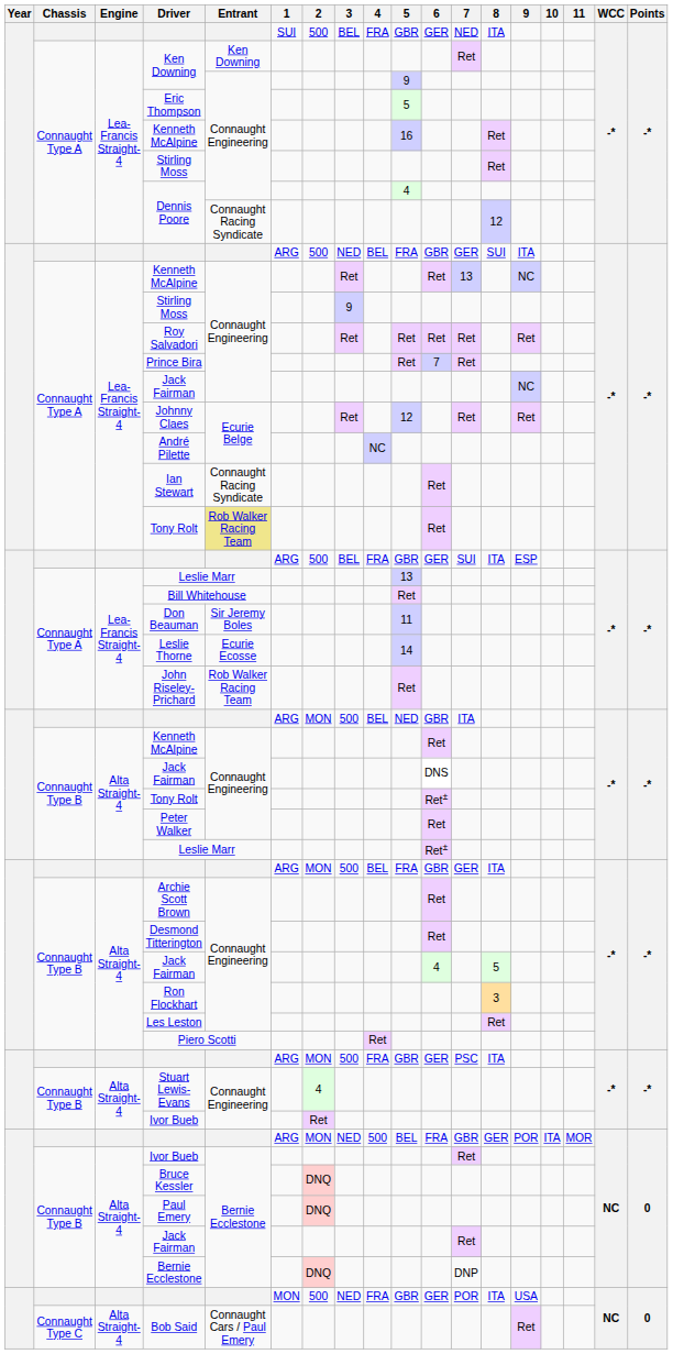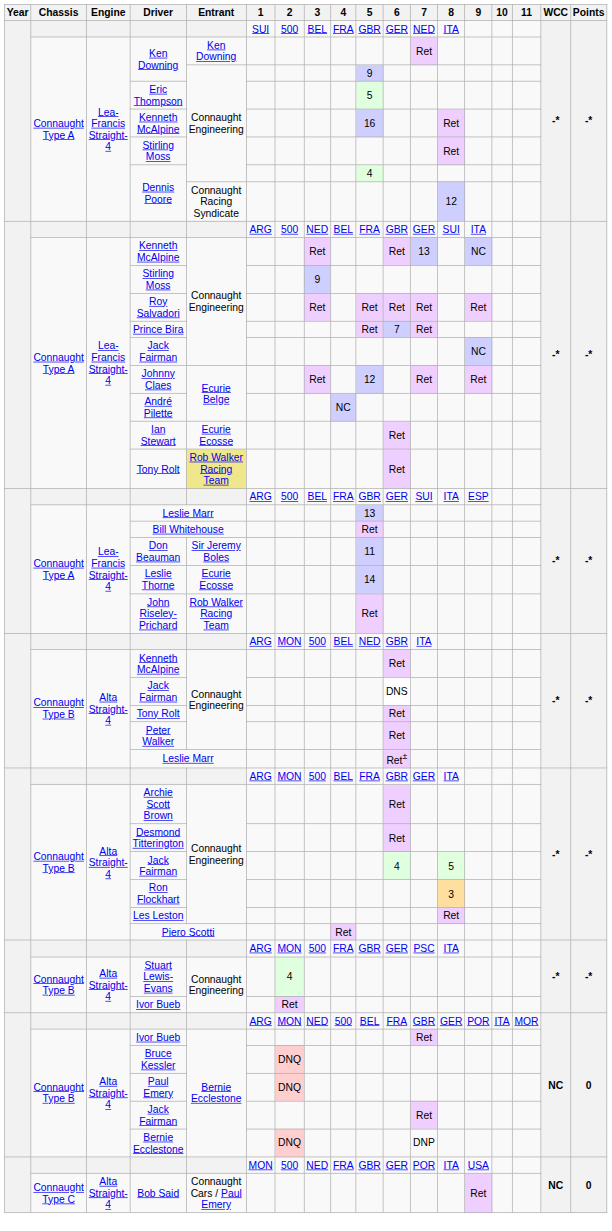 <table class="wikitable" style="text-align:center; font-size:95%">
 <tr>
 <th>Year</th>
 <th>Chassis</th>
 <th>Engine</th>
 <th>Driver</th>
 <th>Entrant</th>
 <th>1</th>
 <th>2</th>
 <th>3</th>
 <th>4</th>
 <th>5</th>
 <th>6</th>
 <th>7</th>
 <th>8</th>
 <th>9</th>
 <th>10</th>
 <th>11</th>
 <th>WCC</th>
 <th>Points</th>
 </tr>
 <tr>
 <th rowspan="8"></th>
 <th></th>
 <th></th>
 <th></th>
 <th></th>
 <td><a href='#'>SUI</a></td>
 <td><a href='#'>500</a></td>
 <td><a href='#'>BEL</a></td>
 <td><a href='#'>FRA</a></td>
 <td><a href='#'>GBR</a></td>
 <td><a href='#'>GER</a></td>
 <td><a href='#'>NED</a></td>
 <td><a href='#'>ITA</a></td>
 <td></td>
 <td></td>
 <td></td>
 <th rowspan="8">-*</th>
 <th rowspan="8">-*</th>
 </tr>
 <tr>
 <td rowspan="7"><a href='#'>Connaught Type A</a></td>
 <td rowspan="7"><a href='#'>Lea-Francis</a> <a href='#'>Straight-4</a></td>
 <td rowspan=2><a href='#'>Ken Downing</a></td>
 <td><a href='#'>Ken Downing</a></td>
 <td></td>
 <td></td>
 <td></td>
 <td></td>
 <td></td>
 <td></td>
 <td style="background:#EFCFFF;">Ret</td>
 <td></td>
 <td></td>
 <td></td>
 <td></td>
 </tr>
 <tr>
 <td rowspan="5">Connaught Engineering</td>
 <td></td>
 <td></td>
 <td></td>
 <td></td>
 <td style="background:#CFCFFF;">9</td>
 <td></td>
 <td></td>
 <td></td>
 <td></td>
 <td></td>
 <td></td>
 </tr>
 <tr>
 <td><a href='#'>Eric Thompson</a></td>
 <td></td>
 <td></td>
 <td></td>
 <td></td>
 <td style="background:#DFFFDF;">5</td>
 <td></td>
 <td></td>
 <td></td>
 <td></td>
 <td></td>
 <td></td>
 </tr>
 <tr>
 <td><a href='#'>Kenneth McAlpine</a></td>
 <td></td>
 <td></td>
 <td></td>
 <td></td>
 <td style="background:#CFCFFF;">16</td>
 <td></td>
 <td></td>
 <td style="background:#EFCFFF;">Ret</td>
 <td></td>
 <td></td>
 <td></td>
 </tr>
 <tr>
 <td><a href='#'>Stirling Moss</a></td>
 <td></td>
 <td></td>
 <td></td>
 <td></td>
 <td></td>
 <td></td>
 <td></td>
 <td style="background:#EFCFFF;">Ret</td>
 <td></td>
 <td></td>
 <td></td>
 </tr>
 <tr>
 <td rowspan="2"><a href='#'>Dennis Poore</a></td>
 <td></td>
 <td></td>
 <td></td>
 <td></td>
 <td style="background:#DFFFDF;">4</td>
 <td></td>
 <td></td>
 <td></td>
 <td></td>
 <td></td>
 <td></td>
 </tr>
 <tr>
 <td>Connaught Racing Syndicate</td>
 <td></td>
 <td></td>
 <td></td>
 <td></td>
 <td></td>
 <td></td>
 <td></td>
 <td style="background:#CFCFFF;">12</td>
 <td></td>
 <td></td>
 <td></td>
 </tr>
 <tr>
 <th rowspan="10"></th>
 <th></th>
 <th></th>
 <th></th>
 <th></th>
 <td><a href='#'>ARG</a></td>
 <td><a href='#'>500</a></td>
 <td><a href='#'>NED</a></td>
 <td><a href='#'>BEL</a></td>
 <td><a href='#'>FRA</a></td>
 <td><a href='#'>GBR</a></td>
 <td><a href='#'>GER</a></td>
 <td><a href='#'>SUI</a></td>
 <td><a href='#'>ITA</a></td>
 <td></td>
 <td></td>
 <th rowspan="10">-*</th>
 <th rowspan="10">-*</th>
 </tr>
 <tr>
 <td rowspan="9"><a href='#'>Connaught Type A</a></td>
 <td rowspan="9"><a href='#'>Lea-Francis</a> <a href='#'>Straight-4</a></td>
 <td><a href='#'>Kenneth McAlpine</a></td>
 <td rowspan="5">Connaught Engineering</td>
 <td></td>
 <td></td>
 <td style="background:#EFCFFF;">Ret</td>
 <td></td>
 <td></td>
 <td style="background:#EFCFFF;">Ret</td>
 <td style="background:#CFCFFF;">13</td>
 <td></td>
 <td style="background:#CFCFFF;">NC</td>
 <td></td>
 <td></td>
 </tr>
 <tr>
 <td><a href='#'>Stirling Moss</a></td>
 <td></td>
 <td></td>
 <td style="background:#CFCFFF;">9</td>
 <td></td>
 <td></td>
 <td></td>
 <td></td>
 <td></td>
 <td></td>
 <td></td>
 <td></td>
 </tr>
 <tr>
 <td><a href='#'>Roy Salvadori</a></td>
 <td></td>
 <td></td>
 <td style="background:#EFCFFF;">Ret</td>
 <td></td>
 <td style="background:#EFCFFF;">Ret</td>
 <td style="background:#EFCFFF;">Ret</td>
 <td style="background:#EFCFFF;">Ret</td>
 <td></td>
 <td style="background:#EFCFFF;">Ret</td>
 <td></td>
 <td></td>
 </tr>
 <tr>
 <td><a href='#'>Prince Bira</a></td>
 <td></td>
 <td></td>
 <td></td>
 <td></td>
 <td style="background:#EFCFFF;">Ret</td>
 <td style="background:#CFCFFF;">7</td>
 <td style="background:#EFCFFF;">Ret</td>
 <td></td>
 <td></td>
 <td></td>
 <td></td>
 </tr>
 <tr>
 <td><a href='#'>Jack Fairman</a></td>
 <td></td>
 <td></td>
 <td></td>
 <td></td>
 <td></td>
 <td></td>
 <td></td>
 <td></td>
 <td style="background:#CFCFFF;">NC</td>
 <td></td>
 <td></td>
 </tr>
 <tr>
 <td><a href='#'>Johnny Claes</a></td>
 <td rowspan="2"><a href='#'>Ecurie Belge</a></td>
 <td></td>
 <td></td>
 <td style="background:#EFCFFF;">Ret</td>
 <td></td>
 <td style="background:#CFCFFF;">12</td>
 <td></td>
 <td style="background:#EFCFFF;">Ret</td>
 <td></td>
 <td style="background:#EFCFFF;">Ret</td>
 <td></td>
 <td></td>
 </tr>
 <tr>
 <td><a href='#'>André Pilette</a></td>
 <td></td>
 <td></td>
 <td></td>
 <td style="background:#CFCFFF;">NC</td>
 <td></td>
 <td></td>
 <td></td>
 <td></td>
 <td></td>
 <td></td>
 <td></td>
 </tr>
 <tr>
 <td><a href='#'>Ian Stewart</a></td>
-<td>Connaught Racing Syndicate</td>
+<td><a href='#'>Ecurie Ecosse</a></td>
 <td></td>
 <td></td>
 <td></td>
 <td></td>
 <td></td>
 <td style="background:#EFCFFF;">Ret</td>
 <td></td>
 <td></td>
 <td></td>
 <td></td>
 <td></td>
 </tr>
 <tr>
 <td><a href='#'>Tony Rolt</a></td>
 <td style="background: khaki;"><a href='#'>Rob Walker Racing Team</a></td>
 <td></td>
 <td></td>
 <td></td>
 <td></td>
 <td></td>
 <td style="background:#EFCFFF;">Ret</td>
 <td></td>
 <td></td>
 <td></td>
 <td></td>
 <td></td>
 </tr>
 <tr>
 <th rowspan="6"></th>
 <th></th>
 <th></th>
 <th></th>
 <th></th>
 <td><a href='#'>ARG</a></td>
 <td><a href='#'>500</a></td>
 <td><a href='#'>BEL</a></td>
 <td><a href='#'>FRA</a></td>
 <td><a href='#'>GBR</a></td>
 <td><a href='#'>GER</a></td>
 <td><a href='#'>SUI</a></td>
 <td><a href='#'>ITA</a></td>
 <td><a href='#'>ESP</a></td>
 <td></td>
 <td></td>
 <th rowspan="6">-*</th>
 <th rowspan="6">-*</th>
 </tr>
 <tr>
 <td rowspan="5"><a href='#'>Connaught Type A</a></td>
 <td rowspan="5"><a href='#'>Lea-Francis</a> <a href='#'>Straight-4</a></td>
 <td colspan=2><a href='#'>Leslie Marr</a></td>
 <td></td>
 <td></td>
 <td></td>
 <td></td>
 <td style="background:#CFCFFF;">13</td>
 <td></td>
 <td></td>
 <td></td>
 <td></td>
 <td></td>
 <td></td>
 </tr>
 <tr>
 <td colspan=2><a href='#'>Bill Whitehouse</a></td>
 <td></td>
 <td></td>
 <td></td>
 <td></td>
 <td style="background:#EFCFFF;">Ret</td>
 <td></td>
 <td></td>
 <td></td>
 <td></td>
 <td></td>
 <td></td>
 </tr>
 <tr>
 <td><a href='#'>Don Beauman</a></td>
 <td><a href='#'>Sir Jeremy Boles</a></td>
 <td></td>
 <td></td>
 <td></td>
 <td></td>
 <td style="background:#CFCFFF;">11</td>
 <td></td>
 <td></td>
 <td></td>
 <td></td>
 <td></td>
 <td></td>
 </tr>
 <tr>
 <td><a href='#'>Leslie Thorne</a></td>
 <td><a href='#'>Ecurie Ecosse</a></td>
 <td></td>
 <td></td>
 <td></td>
 <td></td>
 <td style="background:#CFCFFF;">14</td>
 <td></td>
 <td></td>
 <td></td>
 <td></td>
 <td></td>
 <td></td>
 </tr>
 <tr>
 <td><a href='#'>John Riseley-Prichard</a></td>
 <td><a href='#'>Rob Walker Racing Team</a></td>
 <td></td>
 <td></td>
 <td></td>
 <td></td>
 <td style="background:#EFCFFF;">Ret</td>
 <td></td>
 <td></td>
 <td></td>
 <td></td>
 <td></td>
 <td></td>
 </tr>
 <tr>
 <th rowspan="6"></th>
 <th></th>
 <th></th>
 <th></th>
 <th></th>
 <td><a href='#'>ARG</a></td>
 <td><a href='#'>MON</a></td>
 <td><a href='#'>500</a></td>
 <td><a href='#'>BEL</a></td>
 <td><a href='#'>NED</a></td>
 <td><a href='#'>GBR</a></td>
 <td><a href='#'>ITA</a></td>
 <td></td>
 <td></td>
 <td></td>
 <td></td>
 <th rowspan="6">-*</th>
 <th rowspan="6">-*</th>
 </tr>
 <tr>
 <td rowspan="5"><a href='#'>Connaught Type B</a></td>
 <td rowspan="5"><a href='#'>Alta</a> <a href='#'>Straight-4</a></td>
 <td><a href='#'>Kenneth McAlpine</a></td>
 <td rowspan="4">Connaught Engineering</td>
 <td></td>
 <td></td>
 <td></td>
 <td></td>
 <td></td>
 <td style="background:#EFCFFF;">Ret</td>
 <td></td>
 <td></td>
 <td></td>
 <td></td>
 <td></td>
 </tr>
 <tr>
 <td><a href='#'>Jack Fairman</a></td>
 <td></td>
 <td></td>
 <td></td>
 <td></td>
 <td></td>
 <td style="background:#ffffff;">DNS</td>
 <td></td>
 <td></td>
 <td></td>
 <td></td>
 <td></td>
 </tr>
 <tr>
 <td><a href='#'>Tony Rolt</a></td>
 <td></td>
 <td></td>
 <td></td>
 <td></td>
 <td></td>
-<td style="background:#EFCFFF;">Ret<sup>±</sup></td>
+<td style="background:#EFCFFF;">Ret</td>
 <td></td>
 <td></td>
 <td></td>
 <td></td>
 <td></td>
 </tr>
 <tr>
 <td><a href='#'>Peter Walker</a></td>
 <td></td>
 <td></td>
 <td></td>
 <td></td>
 <td></td>
 <td style="background:#EFCFFF;">Ret</td>
 <td></td>
 <td></td>
 <td></td>
 <td></td>
 <td></td>
 </tr>
 <tr>
 <td colspan=2><a href='#'>Leslie Marr</a></td>
 <td></td>
 <td></td>
 <td></td>
 <td></td>
 <td></td>
 <td style="background:#EFCFFF;">Ret<sup>±</sup></td>
 <td></td>
 <td></td>
 <td></td>
 <td></td>
 <td></td>
 </tr>
 <tr>
 <th rowspan="7"></th>
 <th></th>
 <th></th>
 <th></th>
 <th></th>
 <td><a href='#'>ARG</a></td>
 <td><a href='#'>MON</a></td>
 <td><a href='#'>500</a></td>
 <td><a href='#'>BEL</a></td>
 <td><a href='#'>FRA</a></td>
 <td><a href='#'>GBR</a></td>
 <td><a href='#'>GER</a></td>
 <td><a href='#'>ITA</a></td>
 <td></td>
 <td></td>
 <td></td>
 <th rowspan="7">-*</th>
 <th rowspan="7">-*</th>
 </tr>
 <tr>
 <td rowspan="6"><a href='#'>Connaught Type B</a></td>
 <td rowspan="6"><a href='#'>Alta</a> <a href='#'>Straight-4</a></td>
 <td><a href='#'>Archie Scott Brown</a></td>
 <td rowspan="5">Connaught Engineering</td>
 <td></td>
 <td></td>
 <td></td>
 <td></td>
 <td></td>
 <td style="background:#EFCFFF;">Ret</td>
 <td></td>
 <td></td>
 <td></td>
 <td></td>
 <td></td>
 </tr>
 <tr>
 <td><a href='#'>Desmond Titterington</a></td>
 <td></td>
 <td></td>
 <td></td>
 <td></td>
 <td></td>
 <td style="background:#EFCFFF;">Ret</td>
 <td></td>
 <td></td>
 <td></td>
 <td></td>
 <td></td>
 </tr>
 <tr>
 <td><a href='#'>Jack Fairman</a></td>
 <td></td>
 <td></td>
 <td></td>
 <td></td>
 <td></td>
 <td style="background:#DFFFDF;">4</td>
 <td></td>
 <td style="background:#DFFFDF;">5</td>
 <td></td>
 <td></td>
 <td></td>
 </tr>
 <tr>
 <td><a href='#'>Ron Flockhart</a></td>
 <td></td>
 <td></td>
 <td></td>
 <td></td>
 <td></td>
 <td></td>
 <td></td>
 <td style="background:#FFDF9F;">3</td>
 <td></td>
 <td></td>
 <td></td>
 </tr>
 <tr>
 <td><a href='#'>Les Leston</a></td>
 <td></td>
 <td></td>
 <td></td>
 <td></td>
 <td></td>
 <td></td>
 <td></td>
 <td style="background:#EFCFFF;">Ret</td>
 <td></td>
 <td></td>
 <td></td>
 </tr>
 <tr>
 <td colspan=2><a href='#'>Piero Scotti</a></td>
 <td></td>
 <td></td>
 <td></td>
 <td style="background:#EFCFFF;">Ret</td>
 <td></td>
 <td></td>
 <td></td>
 <td></td>
 <td></td>
 <td></td>
 <td></td>
 </tr>
 <tr>
 <th rowspan="3"></th>
 <th></th>
 <th></th>
 <th></th>
 <th></th>
 <td><a href='#'>ARG</a></td>
 <td><a href='#'>MON</a></td>
 <td><a href='#'>500</a></td>
 <td><a href='#'>FRA</a></td>
 <td><a href='#'>GBR</a></td>
 <td><a href='#'>GER</a></td>
 <td><a href='#'>PSC</a></td>
 <td><a href='#'>ITA</a></td>
 <td></td>
 <td></td>
 <td></td>
 <th rowspan="3">-*</th>
 <th rowspan="3">-*</th>
 </tr>
 <tr>
 <td rowspan="2"><a href='#'>Connaught Type B</a></td>
 <td rowspan="2"><a href='#'>Alta</a> <a href='#'>Straight-4</a></td>
 <td><a href='#'>Stuart Lewis-Evans</a></td>
 <td rowspan="2">Connaught Engineering</td>
 <td></td>
 <td style="background:#DFFFDF;">4</td>
 <td></td>
 <td></td>
 <td></td>
 <td></td>
 <td></td>
 <td></td>
 <td></td>
 <td></td>
 <td></td>
 </tr>
 <tr>
 <td><a href='#'>Ivor Bueb</a></td>
 <td></td>
 <td style="background:#EFCFFF;">Ret</td>
 <td></td>
 <td></td>
 <td></td>
 <td></td>
 <td></td>
 <td></td>
 <td></td>
 <td></td>
 <td></td>
 </tr>
 <tr>
 <th rowspan="6"></th>
 <th></th>
 <th></th>
 <th></th>
 <th></th>
 <td><a href='#'>ARG</a></td>
 <td><a href='#'>MON</a></td>
 <td><a href='#'>NED</a></td>
 <td><a href='#'>500</a></td>
 <td><a href='#'>BEL</a></td>
 <td><a href='#'>FRA</a></td>
 <td><a href='#'>GBR</a></td>
 <td><a href='#'>GER</a></td>
 <td><a href='#'>POR</a></td>
 <td><a href='#'>ITA</a></td>
 <td><a href='#'>MOR</a></td>
 <th rowspan="6">NC</th>
 <th rowspan="6">0</th>
 </tr>
 <tr>
 <td rowspan="5"><a href='#'>Connaught Type B</a></td>
 <td rowspan="5"><a href='#'>Alta</a> <a href='#'>Straight-4</a></td>
 <td><a href='#'>Ivor Bueb</a></td>
 <td rowspan="5"><a href='#'>Bernie Ecclestone</a></td>
 <td></td>
 <td></td>
 <td></td>
 <td></td>
 <td></td>
 <td></td>
 <td style="background:#EFCFFF;">Ret</td>
 <td></td>
 <td></td>
 <td></td>
 <td></td>
 </tr>
 <tr>
 <td><a href='#'>Bruce Kessler</a></td>
 <td></td>
 <td style="background:#FFCFCF;">DNQ</td>
 <td></td>
 <td></td>
 <td></td>
 <td></td>
 <td></td>
 <td></td>
 <td></td>
 <td></td>
 <td></td>
 </tr>
 <tr>
 <td><a href='#'>Paul Emery</a></td>
 <td></td>
 <td style="background:#FFCFCF;">DNQ</td>
 <td></td>
 <td></td>
 <td></td>
 <td></td>
 <td></td>
 <td></td>
 <td></td>
 <td></td>
 <td></td>
 </tr>
 <tr>
 <td><a href='#'>Jack Fairman</a></td>
 <td></td>
 <td></td>
 <td></td>
 <td></td>
 <td></td>
 <td></td>
 <td style="background:#EFCFFF;">Ret</td>
 <td></td>
 <td></td>
 <td></td>
 <td></td>
 </tr>
 <tr>
 <td><a href='#'>Bernie Ecclestone</a></td>
 <td></td>
 <td style="background:#FFCFCF;">DNQ</td>
 <td></td>
 <td></td>
 <td></td>
 <td></td>
 <td>DNP</td>
 <td></td>
 <td></td>
 <td></td>
 <td></td>
 </tr>
 <tr>
 <th rowspan="2"></th>
 <th></th>
 <th></th>
 <th></th>
 <th></th>
 <td><a href='#'>MON</a></td>
 <td><a href='#'>500</a></td>
 <td><a href='#'>NED</a></td>
 <td><a href='#'>FRA</a></td>
 <td><a href='#'>GBR</a></td>
 <td><a href='#'>GER</a></td>
 <td><a href='#'>POR</a></td>
 <td><a href='#'>ITA</a></td>
 <td><a href='#'>USA</a></td>
 <td></td>
 <td></td>
 <th rowspan="2">NC</th>
 <th rowspan="2">0</th>
 </tr>
 <tr>
 <td><a href='#'>Connaught Type C</a></td>
 <td><a href='#'>Alta</a> <a href='#'>Straight-4</a></td>
 <td><a href='#'>Bob Said</a></td>
 <td>Connaught Cars / <a href='#'>Paul Emery</a></td>
 <td></td>
 <td></td>
 <td></td>
 <td></td>
 <td></td>
 <td></td>
 <td></td>
 <td></td>
 <td style="background:#EFCFFF;">Ret</td>
 <td></td>
 <td></td>
 </tr>
 </table>
